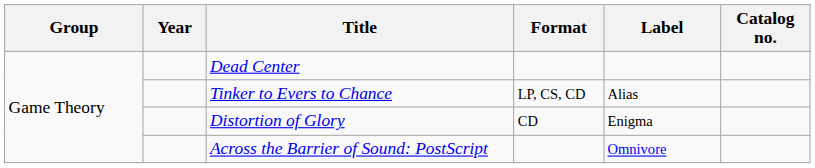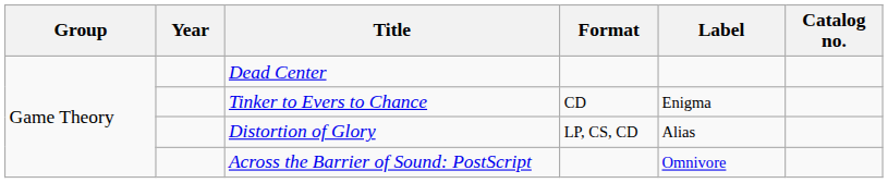 <table class="wikitable">
 <tr>
 <th style="width:120px;">Group</th>
 <th style="width:50px;">Year</th>
 <th style="width:275px;">Title</th>
 <th style="width:75px;">Format</th>
 <th style="width:100px;">Label</th>
 <th style="width:75px;">Catalog no.</th>
 </tr>
 <tr>
 <td rowspan="4">Game Theory</td>
 <td></td>
 <td><em><a href='#'>Dead Center</a></em></td>
 <td style="font-size:88%;"></td>
 <td style="font-size:88%;"></td>
 <td style="font-size:88%;"></td>
 </tr>
 <tr>
 <td></td>
 <td><em><a href='#'>Tinker to Evers to Chance</a></em></td>
-<td><small>LP, CS, CD</small></td>
-<td><small>Alias</small></td>
+<td><small>CD</small></td>
+<td><small>Enigma</small></td>
 <td></td>
 </tr>
 <tr>
 <td></td>
 <td><em><a href='#'>Distortion of Glory</a></em></td>
-<td><small>CD</small></td>
-<td><small>Enigma</small></td>
+<td><small>LP, CS, CD</small></td>
+<td><small>Alias</small></td>
 <td></td>
 </tr>
 <tr>
 <td></td>
 <td><em><a href='#'>Across the Barrier of Sound: PostScript</a></em></td>
 <td style="font-size:88%;"></td>
 <td><small><a href='#'>Omnivore</a></small></td>
 <td style="font-size:88%;"></td>
 </tr>
 </table>
